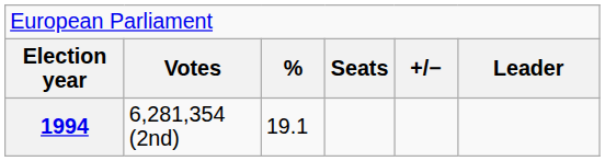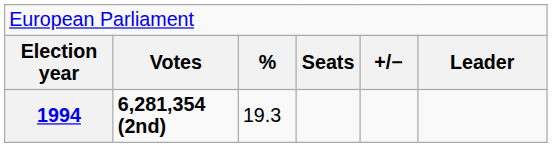 <table class=wikitable style="width:50%; border:1px #AAAAFF solid">
 <tr>
 <td colspan=6><a href='#'>European Parliament</a></td>
 </tr>
 <tr>
 <th width=13%>Election year</th>
 <th width=16%>Votes</th>
 <th width=6%>%</th>
 <th width=1%>Seats</th>
 <th width=8%>+/−</th>
 <th width=18%>Leader</th>
 </tr>
 <tr>
 <th><a href='#'>1994</a></th>
-<td>6,281,354 (2nd)</td>
-<td>19.1</td>
+<td><strong>6,281,354 (2nd)</strong></td>
+<td>19.3</td>
 <td></td>
 <td></td>
 <td></td>
 </tr>
 </table>
